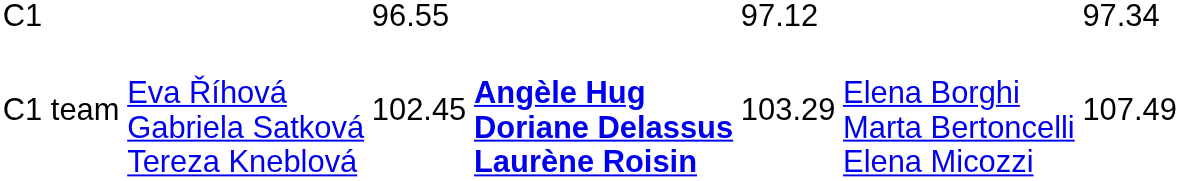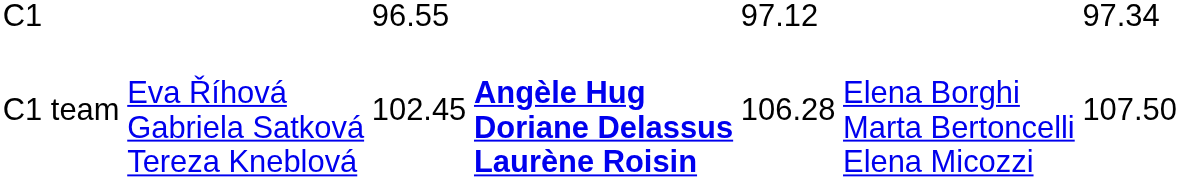 <table>
 <tr>
 <td>C1</td>
 <td></td>
 <td>96.55</td>
 <td></td>
 <td>97.12</td>
 <td></td>
 <td>97.34</td>
 </tr>
 <tr>
 <td>C1 team</td>
 <td><br><a href='#'>Eva Říhová</a><br><a href='#'>Gabriela Satková</a><br><a href='#'>Tereza Kneblová</a></td>
 <td>102.45</td>
 <td><strong><br><a href='#'>Angèle Hug</a><br><a href='#'>Doriane Delassus</a><br><a href='#'>Laurène Roisin</a></strong></td>
-<td>103.29</td>
+<td>106.28</td>
 <td><br><a href='#'>Elena Borghi</a><br><a href='#'>Marta Bertoncelli</a><br><a href='#'>Elena Micozzi</a></td>
-<td>107.49</td>
+<td>107.50</td>
 </tr>
 </table>
